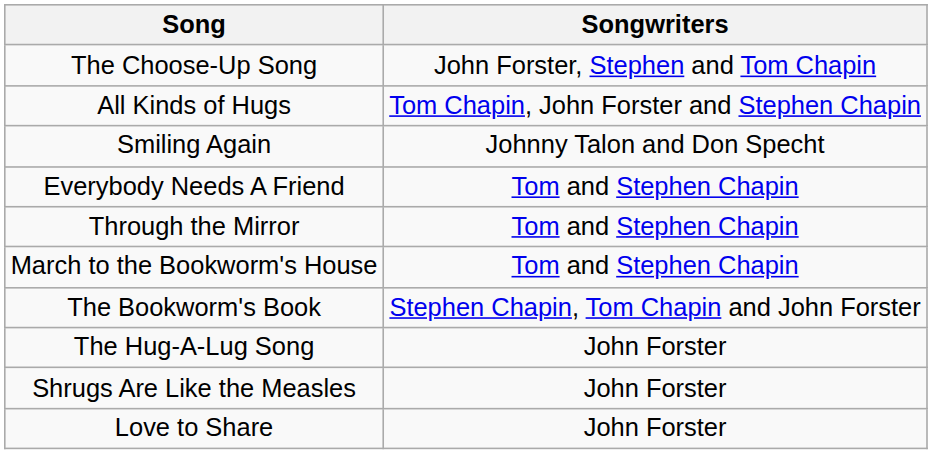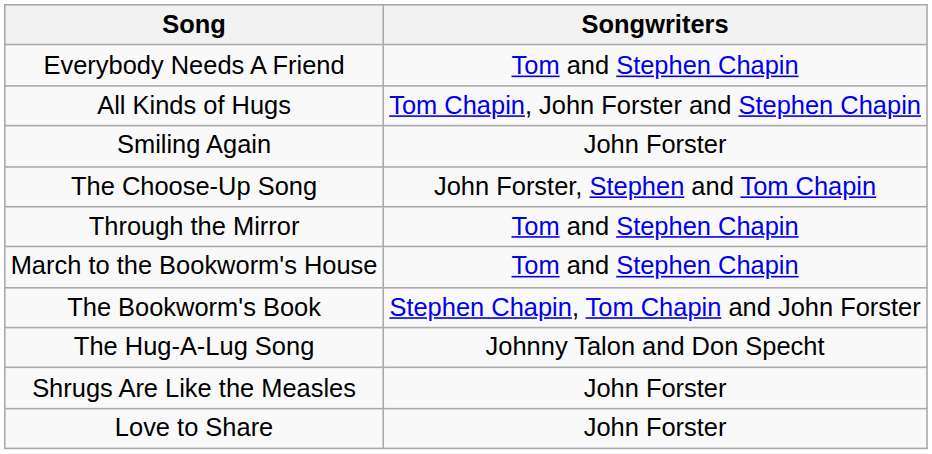 <table class="wikitable">
 <tr>
 <th>Song</th>
 <th>Songwriters</th>
 </tr>
 <tr>
-<td align=center>The Choose-Up Song</td>
-<td align=center>John Forster, <a href='#'>Stephen</a> and <a href='#'>Tom Chapin</a></td>
+<td align=center>Everybody Needs A Friend</td>
+<td align=center><a href='#'>Tom</a> and <a href='#'>Stephen Chapin</a></td>
 </tr>
 <tr>
 <td align=center>All Kinds of Hugs</td>
 <td align=center><a href='#'>Tom Chapin</a>, John Forster and <a href='#'>Stephen Chapin</a></td>
 </tr>
 <tr>
 <td align=center>Smiling Again</td>
-<td align=center>Johnny Talon and Don Specht</td>
+<td align=center>John Forster</td>
 </tr>
 <tr>
-<td align=center>Everybody Needs A Friend</td>
-<td align=center><a href='#'>Tom</a> and <a href='#'>Stephen Chapin</a></td>
+<td align=center>The Choose-Up Song</td>
+<td align=center>John Forster, <a href='#'>Stephen</a> and <a href='#'>Tom Chapin</a></td>
 </tr>
 <tr>
 <td align=center>Through the Mirror</td>
 <td align=center><a href='#'>Tom</a> and <a href='#'>Stephen Chapin</a></td>
 </tr>
 <tr>
 <td align=center>March to the Bookworm's House</td>
 <td align=center><a href='#'>Tom</a> and <a href='#'>Stephen Chapin</a></td>
 </tr>
 <tr>
 <td align=center>The Bookworm's Book</td>
 <td align=center><a href='#'>Stephen Chapin</a>, <a href='#'>Tom Chapin</a> and John Forster</td>
 </tr>
 <tr>
 <td align=center>The Hug-A-Lug Song</td>
-<td align=center>John Forster</td>
+<td align=center>Johnny Talon and Don Specht</td>
 </tr>
 <tr>
 <td align=center>Shrugs Are Like the Measles</td>
 <td align=center>John Forster</td>
 </tr>
 <tr>
 <td align=center>Love to Share</td>
 <td align=center>John Forster</td>
 </tr>
 </table>
